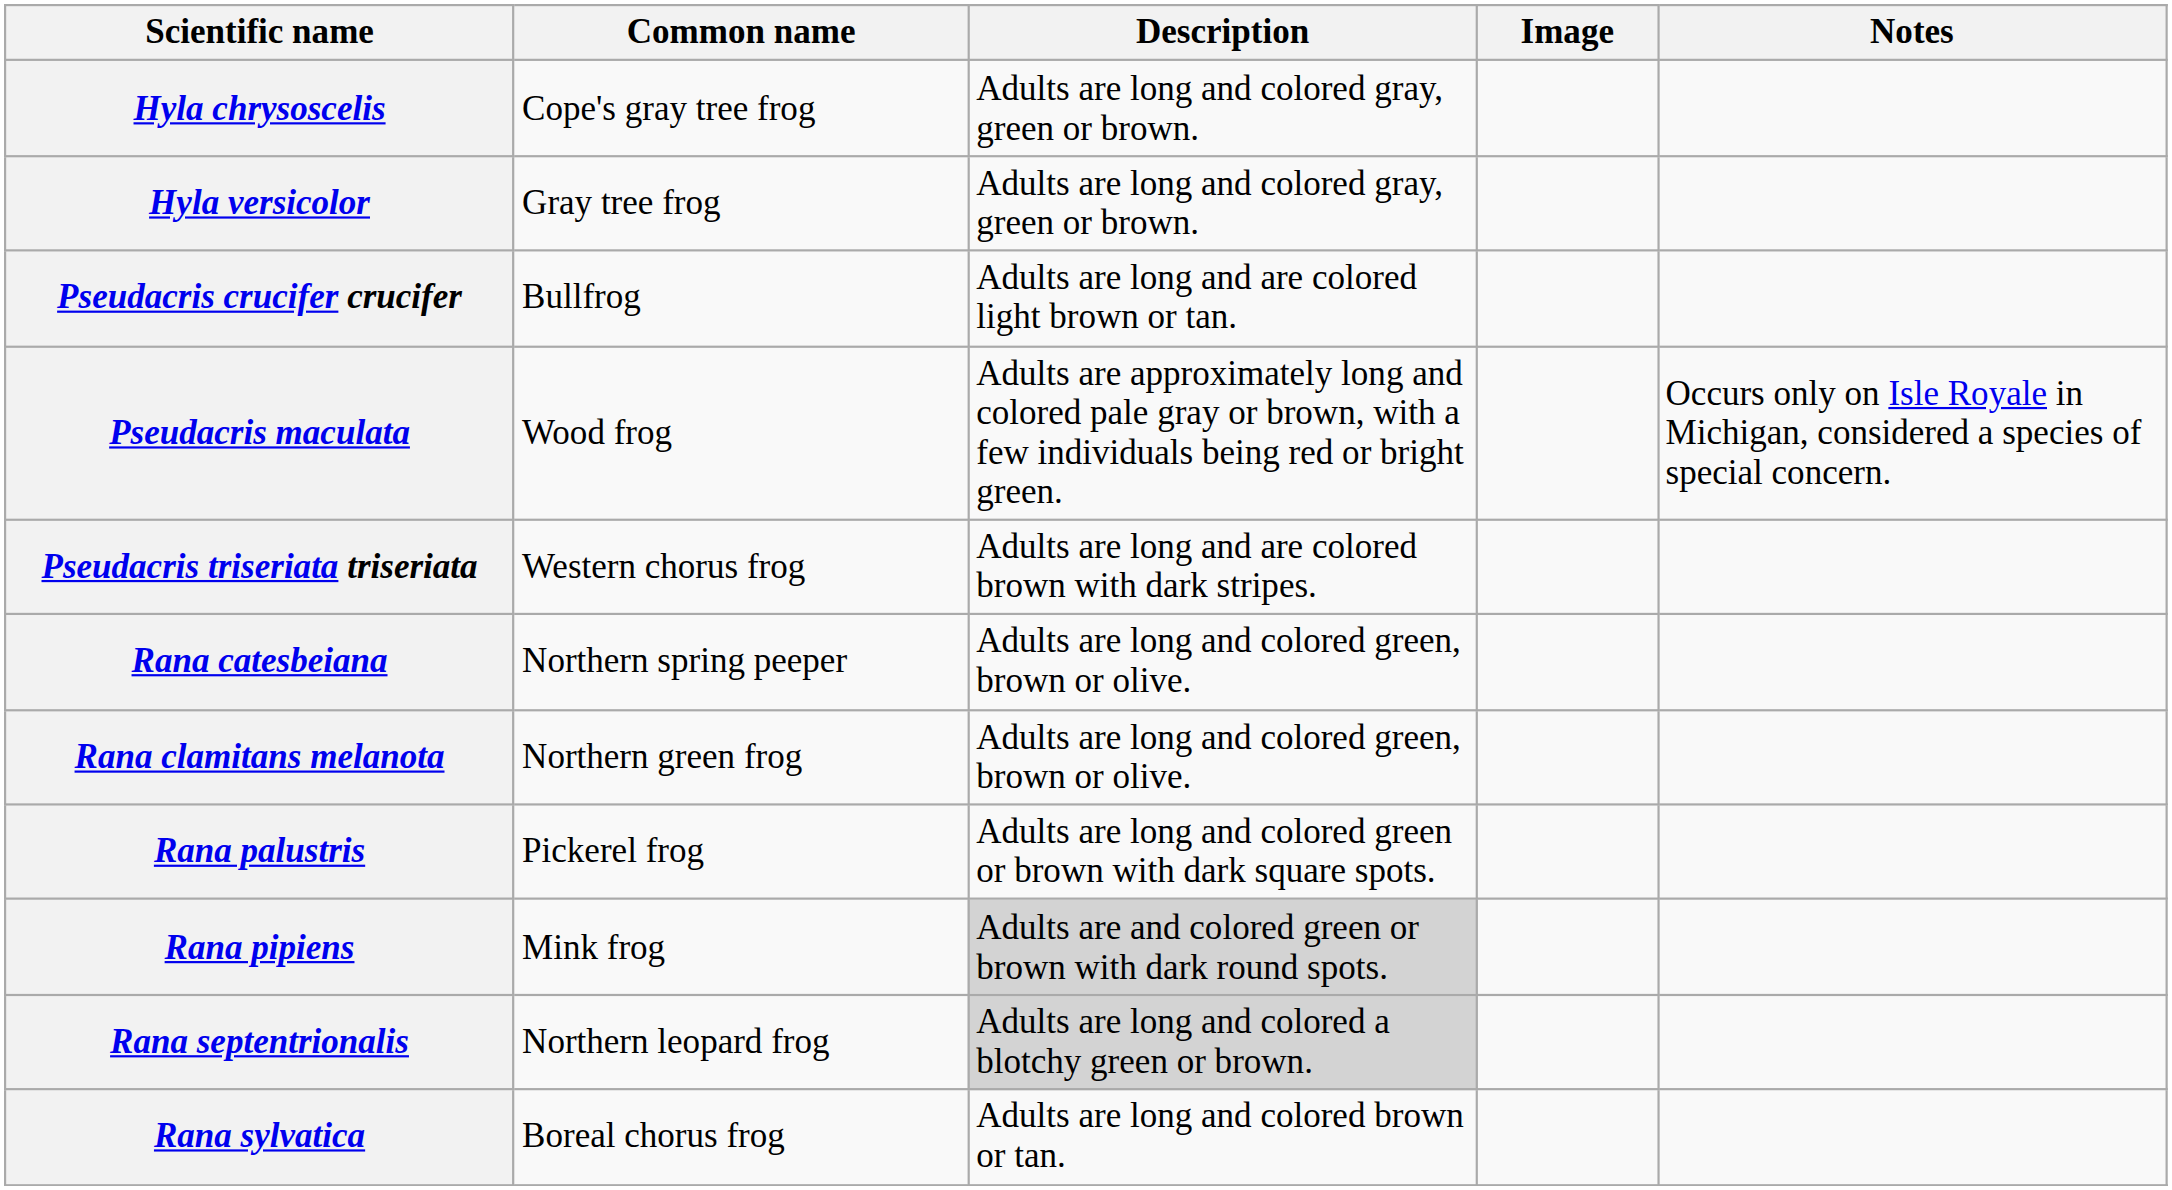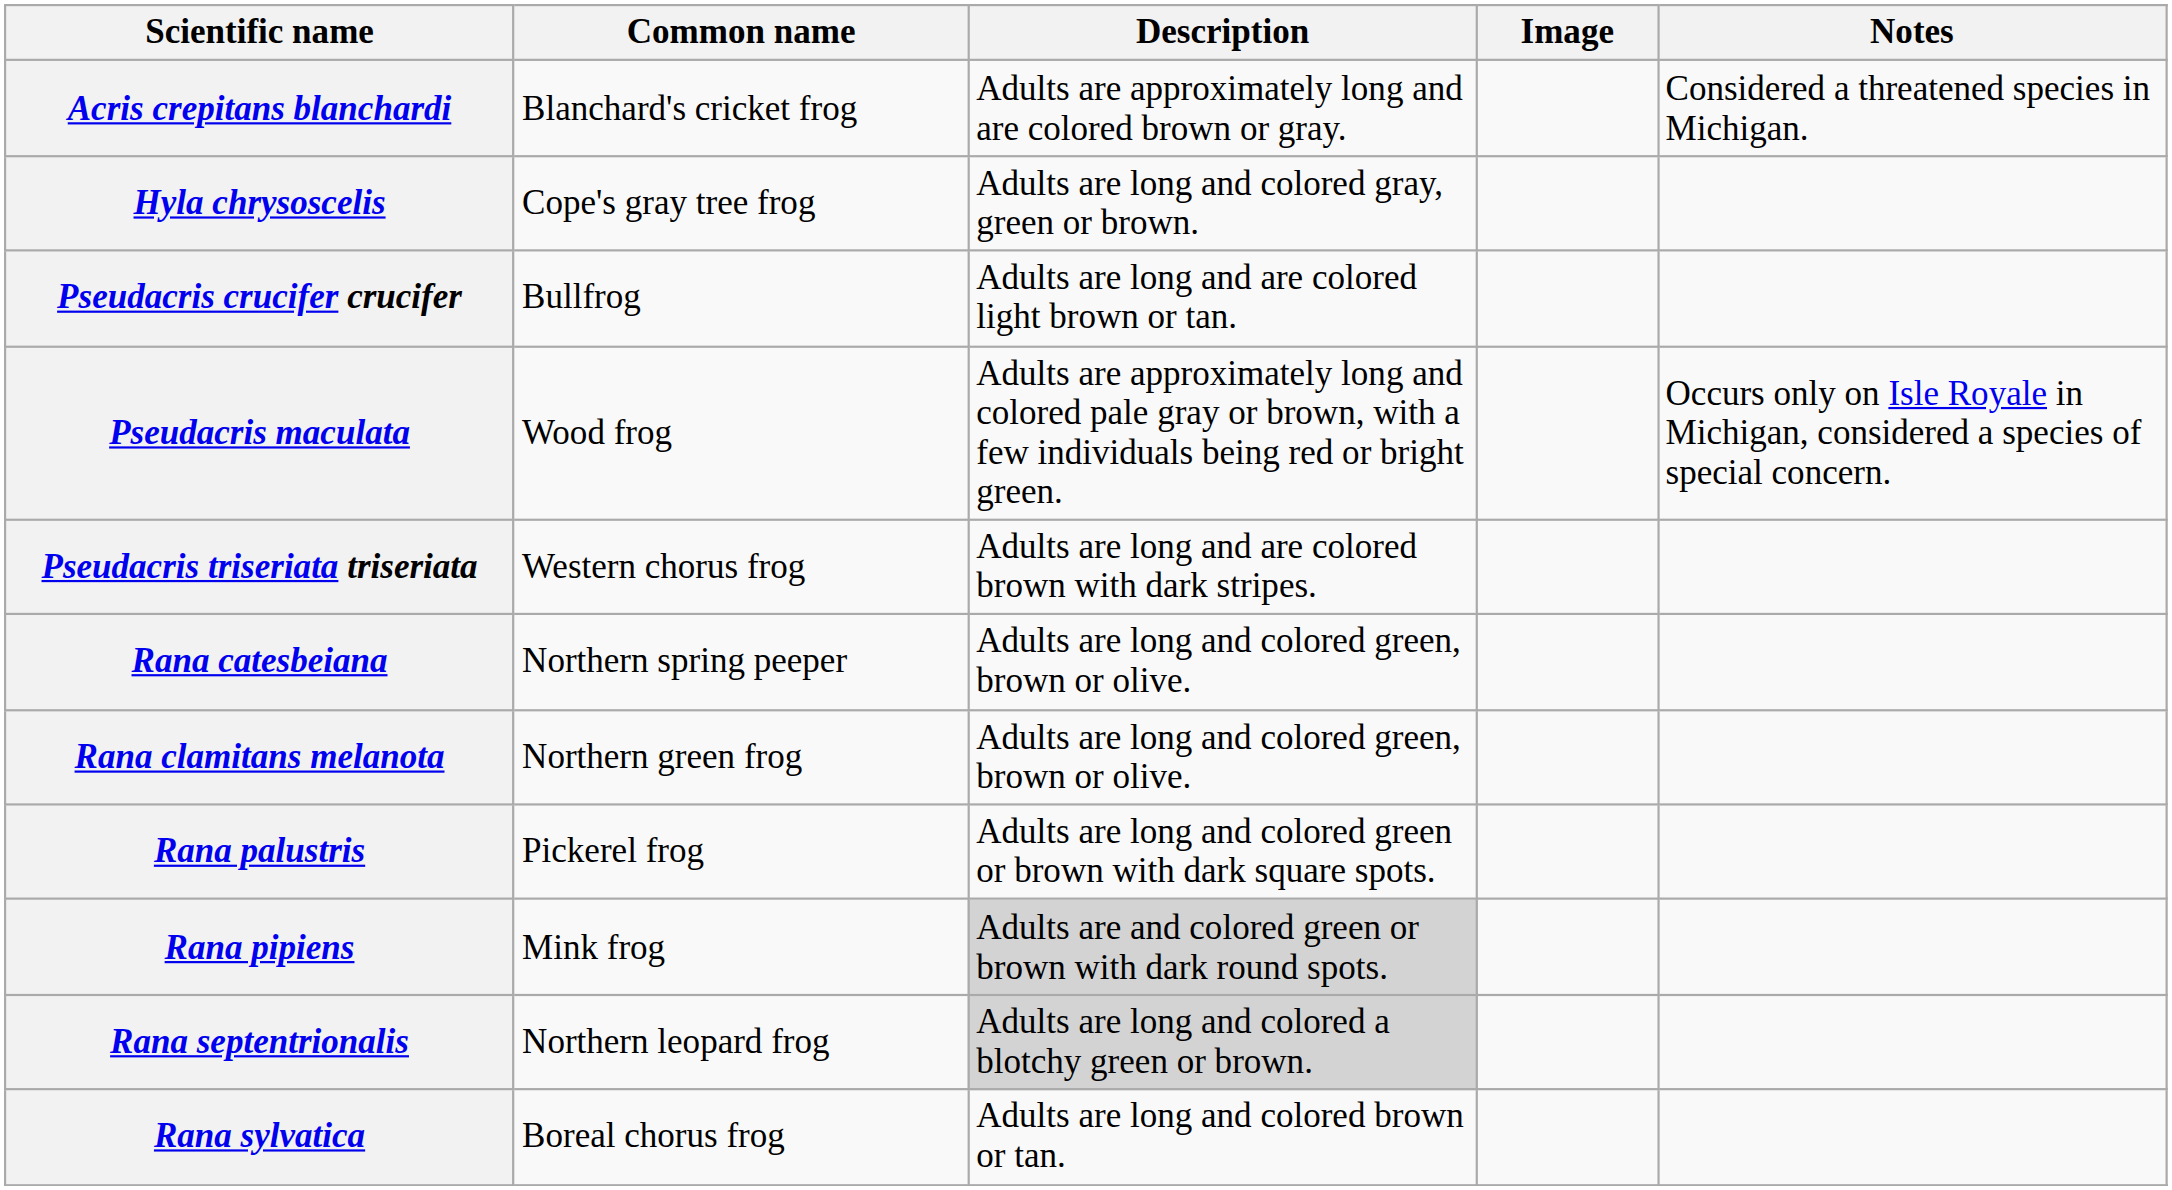 <table class="wikitable sortable plainrowheaders">
 <tr>
 <th scope="col" width="225">Scientific name</th>
 <th scope="col" width="200">Common name</th>
 <th scope="col" class="unsortable" width="225">Description</th>
 <th scope="col" class="unsortable" width="75">Image</th>
 <th scope="col" class="unsortable" width="225">Notes</th>
 </tr>
 <tr>
+<th scope="row"><em><a href='#'>Acris crepitans blanchardi</a></em></th>
+<td>Blanchard's cricket frog</td>
+<td>Adults are approximately  long and are colored brown or gray.</td>
+<td></td>
+<td>Considered a threatened species in Michigan.</td>
+</tr>
+<tr>
 <th scope="row"><em><a href='#'>Hyla chrysoscelis</a></em></th>
 <td>Cope's gray tree frog</td>
-<td>Adults are  long and colored gray, green or brown.</td>
-<td></td>
-<td></td>
-</tr>
-<tr>
-<th scope="row"><em><a href='#'>Hyla versicolor</a></em></th>
-<td>Gray tree frog</td>
 <td>Adults are  long and colored gray, green or brown.</td>
 <td></td>
 <td></td>
 </tr>
 <tr>
 <th scope="row"><em><a href='#'>Pseudacris crucifer</a> crucifer</em></th>
 <td>Bullfrog</td>
 <td>Adults are  long and are colored light brown or tan.</td>
 <td></td>
 <td></td>
 </tr>
 <tr>
 <th scope="row"><em><a href='#'>Pseudacris maculata</a></em></th>
 <td>Wood frog</td>
 <td>Adults are approximately  long and colored pale gray or brown, with a few individuals being red or bright green.</td>
 <td></td>
 <td>Occurs only on <a href='#'>Isle Royale</a> in Michigan, considered a species of special concern.</td>
 </tr>
 <tr>
 <th scope="row"><em><a href='#'>Pseudacris triseriata</a> triseriata</em></th>
 <td>Western chorus frog</td>
 <td>Adults are  long and are colored brown with dark stripes.</td>
 <td></td>
 <td></td>
 </tr>
 <tr>
 <th scope="row"><em><a href='#'>Rana catesbeiana</a></em></th>
 <td>Northern spring peeper</td>
 <td>Adults are  long and colored green, brown or olive.</td>
 <td></td>
 <td></td>
 </tr>
 <tr>
 <th scope="row"><em><a href='#'>Rana clamitans melanota</a></em></th>
 <td>Northern green frog</td>
 <td>Adults are  long and colored green, brown or olive.</td>
 <td></td>
 <td></td>
 </tr>
 <tr>
 <th scope="row"><em><a href='#'>Rana palustris</a></em></th>
 <td>Pickerel frog</td>
 <td>Adults are  long and colored green or brown with dark square spots.</td>
 <td></td>
 <td></td>
 </tr>
 <tr>
 <th scope="row"><em><a href='#'>Rana pipiens</a></em></th>
 <td>Mink frog</td>
 <td style="background: lightgrey;">Adults are  and colored green or brown with dark round spots.</td>
 <td></td>
 <td></td>
 </tr>
 <tr>
 <th scope="row"><em><a href='#'>Rana septentrionalis</a></em></th>
 <td>Northern leopard frog</td>
 <td style="background: lightgrey;">Adults are  long and colored a blotchy green or brown.</td>
 <td></td>
 <td></td>
 </tr>
 <tr>
 <th scope="row"><em><a href='#'>Rana sylvatica</a></em></th>
 <td>Boreal chorus frog</td>
 <td>Adults are  long and colored brown or tan.</td>
 <td></td>
 <td></td>
 </tr>
 <tr>
 </tr>
 </table>
